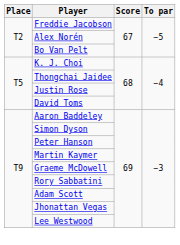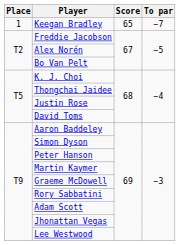 <table class="wikitable">
 <tr>
 <th>Place</th>
 <th>Player</th>
 <th>Score</th>
 <th>To par</th>
+</tr>
+<tr>
+<td align=center>1</td>
+<td> <a href='#'>Keegan Bradley</a></td>
+<td align=center>65</td>
+<td align=center>−7</td>
 </tr>
 <tr>
 <td rowspan="3" align=center>T2</td>
 <td> <a href='#'>Freddie Jacobson</a></td>
 <td rowspan="3" align=center>67</td>
 <td rowspan="3" align=center>−5</td>
 </tr>
 <tr>
 <td> <a href='#'>Alex Norén</a></td>
 </tr>
 <tr>
 <td> <a href='#'>Bo Van Pelt</a></td>
 </tr>
 <tr>
 <td rowspan="4" align=center>T5</td>
 <td> <a href='#'>K. J. Choi</a></td>
 <td rowspan="4" align=center>68</td>
 <td rowspan="4" align=center>−4</td>
 </tr>
 <tr>
 <td> <a href='#'>Thongchai Jaidee</a></td>
 </tr>
 <tr>
 <td> <a href='#'>Justin Rose</a></td>
 </tr>
 <tr>
 <td> <a href='#'>David Toms</a></td>
 </tr>
 <tr>
 <td rowspan="9" align=center>T9</td>
 <td> <a href='#'>Aaron Baddeley</a></td>
 <td rowspan="9" align=center>69</td>
 <td rowspan="9" align=center>−3</td>
 </tr>
 <tr>
 <td> <a href='#'>Simon Dyson</a></td>
 </tr>
 <tr>
 <td> <a href='#'>Peter Hanson</a></td>
 </tr>
 <tr>
 <td> <a href='#'>Martin Kaymer</a></td>
 </tr>
 <tr>
 <td> <a href='#'>Graeme McDowell</a></td>
 </tr>
 <tr>
 <td> <a href='#'>Rory Sabbatini</a></td>
 </tr>
 <tr>
 <td> <a href='#'>Adam Scott</a></td>
 </tr>
 <tr>
 <td> <a href='#'>Jhonattan Vegas</a></td>
 </tr>
 <tr>
 <td> <a href='#'>Lee Westwood</a></td>
 </tr>
 </table>
